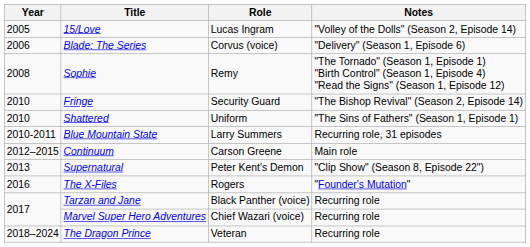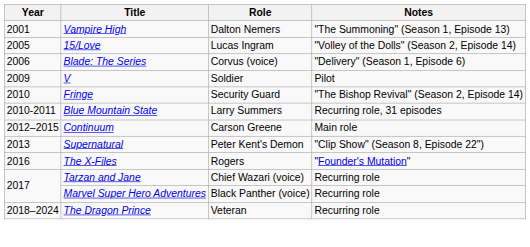 <table class="wikitable sortable">
 <tr>
 <th>Year</th>
 <th>Title</th>
 <th>Role</th>
 <th class="unsortable">Notes</th>
+</tr>
+<tr>
+<td>2001</td>
+<td><em><a href='#'>Vampire High</a></em></td>
+<td>Dalton Nemers</td>
+<td>"The Summoning" (Season 1, Episode 13)</td>
 </tr>
 <tr>
 <td>2005</td>
 <td><em><a href='#'>15/Love</a></em></td>
 <td>Lucas Ingram</td>
 <td>"Volley of the Dolls" (Season 2, Episode 14)</td>
 </tr>
 <tr>
 <td>2006</td>
 <td><em><a href='#'>Blade: The Series</a></em></td>
 <td>Corvus (voice)</td>
 <td>"Delivery" (Season 1, Episode 6)</td>
 </tr>
 <tr>
-<td>2008</td>
-<td><em><a href='#'>Sophie</a></em></td>
-<td>Remy</td>
-<td>"The Tornado" (Season 1, Episode 1)<br>"Birth Control" (Season 1, Episode 4)<br>"Read the Signs" (Season 1, Episode 12)</td>
+<td>2009</td>
+<td><em><a href='#'>V</a></em></td>
+<td>Soldier</td>
+<td>Pilot</td>
 </tr>
 <tr>
 <td>2010</td>
 <td><em><a href='#'>Fringe</a></em></td>
 <td>Security Guard</td>
 <td>"The Bishop Revival" (Season 2, Episode 14)</td>
-</tr>
-<tr>
-<td>2010</td>
-<td><em><a href='#'>Shattered</a></em></td>
-<td>Uniform</td>
-<td>"The Sins of Fathers" (Season 1, Episode 1)</td>
 </tr>
 <tr>
 <td>2010-2011</td>
 <td><em><a href='#'>Blue Mountain State</a></em></td>
 <td>Larry Summers</td>
 <td>Recurring role, 31 episodes</td>
 </tr>
 <tr>
 <td>2012–2015</td>
 <td><em><a href='#'>Continuum</a></em></td>
 <td>Carson Greene</td>
 <td>Main role</td>
 </tr>
 <tr>
 <td>2013</td>
 <td><em><a href='#'>Supernatural</a></em></td>
 <td>Peter Kent's Demon</td>
 <td>"Clip Show" (Season 8, Episode 22")</td>
 </tr>
 <tr>
 <td>2016</td>
 <td data-sort-value="X-Files, The"><em><a href='#'>The X-Files</a></em></td>
 <td>Rogers</td>
 <td>"<a href='#'>Founder's Mutation</a>"</td>
 </tr>
 <tr>
 <td rowspan ="2">2017</td>
 <td><em><a href='#'>Tarzan and Jane</a></em></td>
-<td>Black Panther (voice)</td>
+<td>Chief Wazari (voice)</td>
 <td>Recurring role</td>
 </tr>
 <tr>
 <td><em><a href='#'>Marvel Super Hero Adventures</a></em></td>
-<td>Chief Wazari (voice)</td>
+<td>Black Panther (voice)</td>
 <td>Recurring role</td>
 </tr>
 <tr>
 <td>2018–2024</td>
 <td data-sort-value="Dragon Prince, The"><em><a href='#'>The Dragon Prince</a></em></td>
 <td>Veteran</td>
 <td>Recurring role</td>
 </tr>
 </table>
